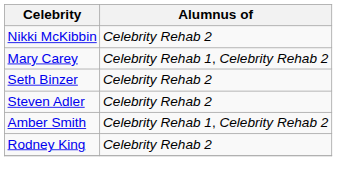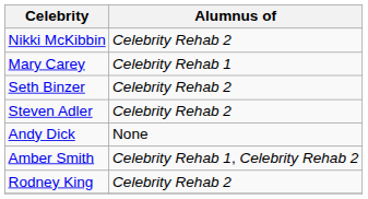 <table class="wikitable">
 <tr>
 <th>Celebrity</th>
 <th>Alumnus of</th>
 </tr>
 <tr>
 <td><a href='#'>Nikki McKibbin</a></td>
 <td><em>Celebrity Rehab 2</em></td>
 </tr>
 <tr>
 <td><a href='#'>Mary Carey</a></td>
-<td><em>Celebrity Rehab 1</em>, <em>Celebrity Rehab 2</em></td>
+<td><em>Celebrity Rehab 1</em></td>
 </tr>
 <tr>
 <td><a href='#'>Seth Binzer</a></td>
 <td><em>Celebrity Rehab 2</em></td>
 </tr>
 <tr>
 <td><a href='#'>Steven Adler</a></td>
 <td><em>Celebrity Rehab 2</em></td>
+</tr>
+<tr>
+<td><a href='#'>Andy Dick</a></td>
+<td>None</td>
 </tr>
 <tr>
 <td><a href='#'>Amber Smith</a></td>
 <td><em>Celebrity Rehab 1</em>, <em>Celebrity Rehab 2</em></td>
 </tr>
 <tr>
 <td><a href='#'>Rodney King</a></td>
 <td><em>Celebrity Rehab 2</em></td>
 </tr>
 <tr>
 </tr>
 </table>
